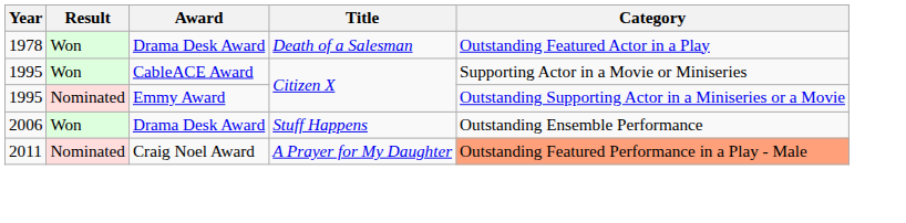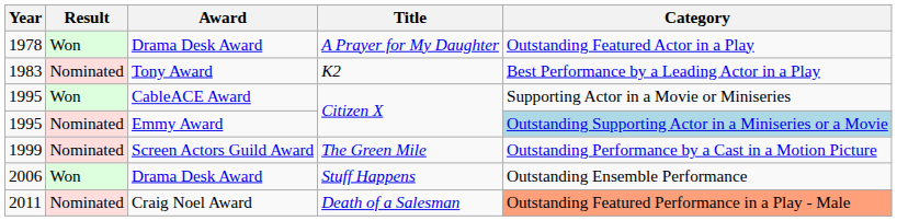 <table class="wikitable">
 <tr>
 <th>Year</th>
 <th>Result</th>
 <th>Award</th>
 <th>Title</th>
 <th>Category</th>
 </tr>
 <tr>
 <td>1978</td>
 <td style="background: #ddffdd">Won</td>
 <td><a href='#'>Drama Desk Award</a></td>
-<td><em><a href='#'>Death of a Salesman</a></em></td>
+<td><em><a href='#'>A Prayer for My Daughter</a></em></td>
 <td><a href='#'>Outstanding Featured Actor in a Play</a></td>
+</tr>
+<tr>
+<td>1983</td>
+<td style="background: #ffdddd">Nominated</td>
+<td><a href='#'>Tony Award</a></td>
+<td><em>K2</em></td>
+<td><a href='#'>Best Performance by a Leading Actor in a Play</a></td>
 </tr>
 <tr>
 <td>1995</td>
 <td style="background: #ddffdd">Won</td>
 <td><a href='#'>CableACE Award</a></td>
 <td rowspan="2"><em><a href='#'>Citizen X</a></em></td>
 <td>Supporting Actor in a Movie or Miniseries</td>
 </tr>
 <tr>
 <td>1995</td>
 <td style="background: #ffdddd">Nominated</td>
 <td><a href='#'>Emmy Award</a></td>
-<td><a href='#'>Outstanding Supporting Actor in a Miniseries or a Movie</a></td>
+<td style="background: lightblue;"><a href='#'>Outstanding Supporting Actor in a Miniseries or a Movie</a></td>
+</tr>
+<tr>
+<td>1999</td>
+<td style="background: #ffdddd">Nominated</td>
+<td><a href='#'>Screen Actors Guild Award</a></td>
+<td><em><a href='#'>The Green Mile</a></em></td>
+<td><a href='#'>Outstanding Performance by a Cast in a Motion Picture</a></td>
 </tr>
 <tr>
 <td>2006</td>
 <td style="background: #ddffdd">Won</td>
 <td><a href='#'>Drama Desk Award</a></td>
 <td><em><a href='#'>Stuff Happens</a></em></td>
 <td>Outstanding Ensemble Performance</td>
 </tr>
 <tr>
 <td>2011</td>
 <td style="background: #ffdddd">Nominated</td>
 <td>Craig Noel Award</td>
-<td><em><a href='#'>A Prayer for My Daughter</a></em></td>
+<td><em><a href='#'>Death of a Salesman</a></em></td>
 <td style="background: lightsalmon;">Outstanding Featured Performance in a Play - Male</td>
 </tr>
 </table>
